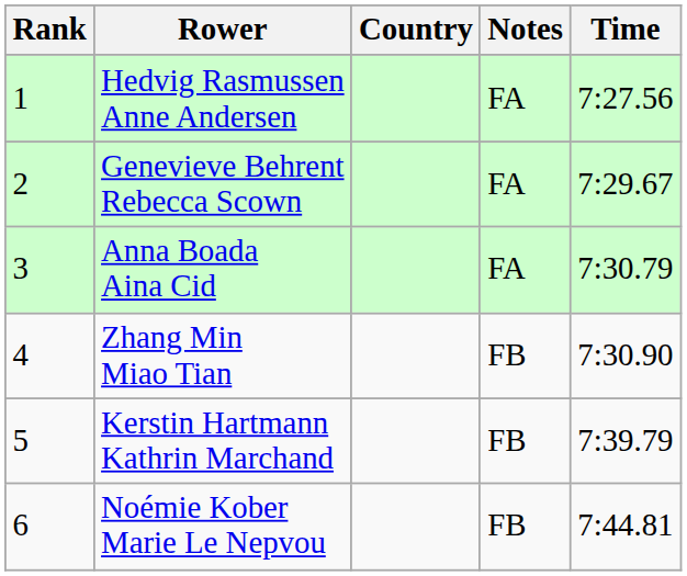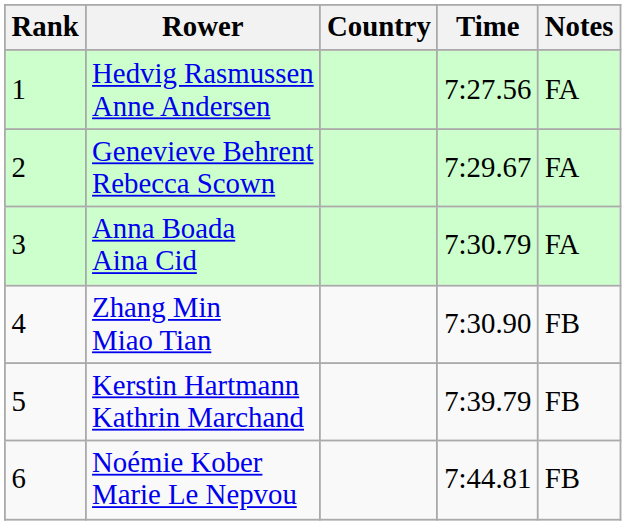 <table class="wikitable">
 <tr>
 <th>Rank</th>
 <th>Rower</th>
 <th>Country</th>
+<th>Time</th>
 <th>Notes</th>
-<th>Time</th>
 </tr>
 <tr bgcolor=ccffcc>
 <td>1</td>
 <td><a href='#'>Hedvig Rasmussen</a><br><a href='#'>Anne Andersen</a></td>
 <td></td>
+<td>7:27.56</td>
 <td>FA</td>
-<td>7:27.56</td>
 </tr>
 <tr bgcolor=ccffcc>
 <td>2</td>
 <td><a href='#'>Genevieve Behrent</a><br><a href='#'>Rebecca Scown</a></td>
 <td></td>
+<td>7:29.67</td>
 <td>FA</td>
-<td>7:29.67</td>
 </tr>
 <tr bgcolor=ccffcc>
 <td>3</td>
 <td><a href='#'>Anna Boada</a><br><a href='#'>Aina Cid</a></td>
 <td></td>
+<td>7:30.79</td>
 <td>FA</td>
-<td>7:30.79</td>
 </tr>
 <tr>
 <td>4</td>
 <td><a href='#'>Zhang Min</a><br><a href='#'>Miao Tian</a></td>
 <td></td>
+<td>7:30.90</td>
 <td>FB</td>
-<td>7:30.90</td>
 </tr>
 <tr>
 <td>5</td>
 <td><a href='#'>Kerstin Hartmann</a><br><a href='#'>Kathrin Marchand</a></td>
 <td></td>
+<td>7:39.79</td>
 <td>FB</td>
-<td>7:39.79</td>
 </tr>
 <tr>
 <td>6</td>
 <td><a href='#'>Noémie Kober</a><br><a href='#'>Marie Le Nepvou</a></td>
 <td></td>
+<td>7:44.81</td>
 <td>FB</td>
-<td>7:44.81</td>
 </tr>
 </table>
